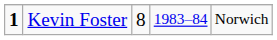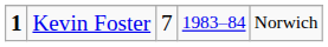 <table class="wikitable">
 <tr>
 </tr>
 <tr>
 <td><strong>1</strong></td>
 <td><a href='#'>Kevin Foster</a></td>
-<td>8</td>
+<td>7</td>
 <td style="font-size:80%;"><a href='#'>1983–84</a></td>
 <td style="font-size:80%;">Norwich</td>
 </tr>
 </table>
